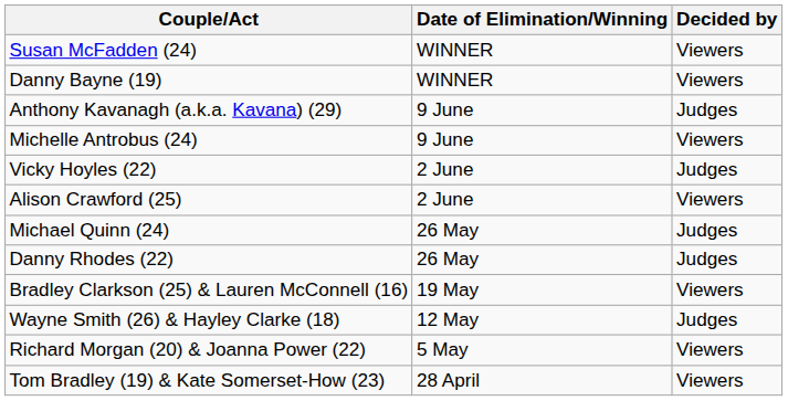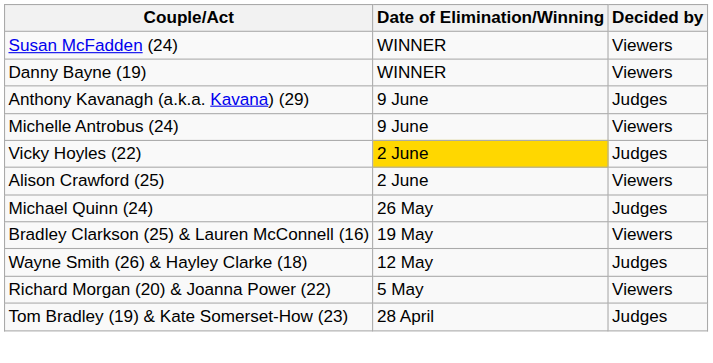 <table class="wikitable">
 <tr>
 <th>Couple/Act</th>
 <th>Date of Elimination/Winning</th>
 <th>Decided by</th>
 </tr>
 <tr>
 <td><a href='#'>Susan McFadden</a> (24)</td>
 <td>WINNER</td>
 <td>Viewers</td>
 </tr>
 <tr>
 <td>Danny Bayne (19)</td>
 <td>WINNER</td>
 <td>Viewers</td>
 </tr>
 <tr>
 <td>Anthony Kavanagh (a.k.a. <a href='#'>Kavana</a>) (29)</td>
 <td>9 June</td>
 <td>Judges</td>
 </tr>
 <tr>
 <td>Michelle Antrobus (24)</td>
 <td>9 June</td>
 <td>Viewers</td>
 </tr>
 <tr>
 <td>Vicky Hoyles (22)</td>
-<td>2 June</td>
+<td style="background: gold;">2 June</td>
 <td>Judges</td>
 </tr>
 <tr>
 <td>Alison Crawford (25)</td>
 <td>2 June</td>
 <td>Viewers</td>
 </tr>
 <tr>
 <td>Michael Quinn (24)</td>
-<td>26 May</td>
-<td>Judges</td>
-</tr>
-<tr>
-<td>Danny Rhodes (22)</td>
 <td>26 May</td>
 <td>Judges</td>
 </tr>
 <tr>
 <td>Bradley Clarkson (25) & Lauren McConnell (16)</td>
 <td>19 May</td>
 <td>Viewers</td>
 </tr>
 <tr>
 <td>Wayne Smith (26) & Hayley Clarke (18)</td>
 <td>12 May</td>
 <td>Judges</td>
 </tr>
 <tr>
 <td>Richard Morgan (20) & Joanna Power (22)</td>
 <td>5 May</td>
 <td>Viewers</td>
 </tr>
 <tr>
 <td>Tom Bradley (19) & Kate Somerset-How (23)</td>
 <td>28 April</td>
-<td>Viewers</td>
+<td>Judges</td>
 </tr>
 </table>
